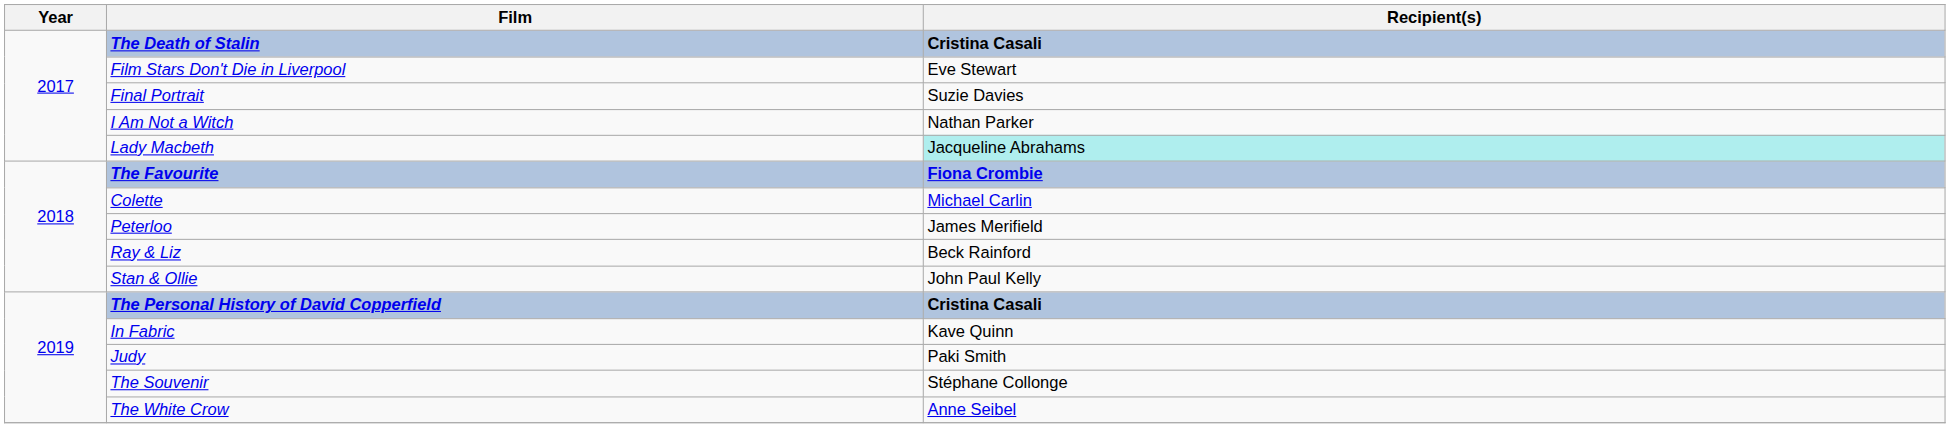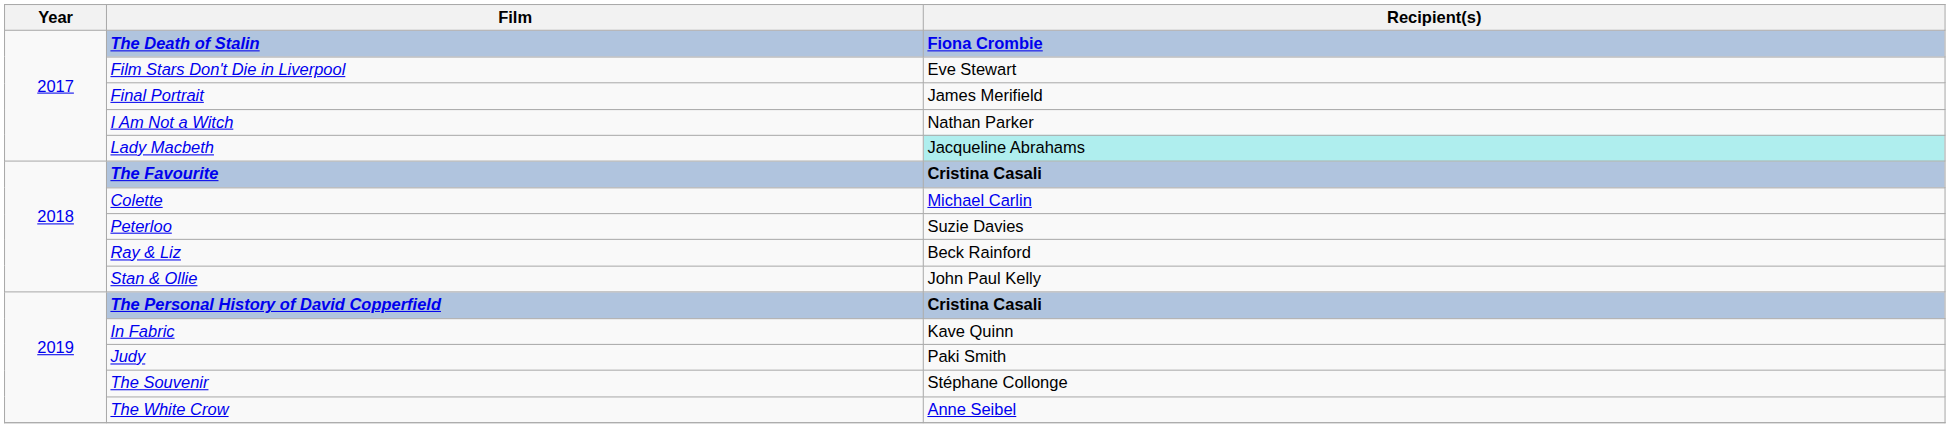 <table class="wikitable" width="95%" cellpadding="5">
 <tr>
 <th width="5%">Year</th>
 <th width="40%">Film</th>
 <th width="50%">Recipient(s)</th>
 </tr>
 <tr>
 <td rowspan="5" style="text-align:center;"><a href='#'>2017</a> <br><br></td>
 <td style="background:#B0C4DE"><strong><em><a href='#'>The Death of Stalin</a></em></strong></td>
-<td style="background:#B0C4DE"><strong>Cristina Casali</strong></td>
+<td style="background:#B0C4DE"><strong><a href='#'>Fiona Crombie</a></strong></td>
 </tr>
 <tr>
 <td><em><a href='#'>Film Stars Don't Die in Liverpool</a></em></td>
 <td>Eve Stewart</td>
 </tr>
 <tr>
 <td><em><a href='#'>Final Portrait</a></em></td>
-<td>Suzie Davies</td>
+<td>James Merifield</td>
 </tr>
 <tr>
 <td><em><a href='#'>I Am Not a Witch</a></em></td>
 <td>Nathan Parker</td>
 </tr>
 <tr>
 <td><em><a href='#'>Lady Macbeth</a></em></td>
 <td style="background: paleturquoise;">Jacqueline Abrahams</td>
 </tr>
 <tr>
 <td rowspan="5" style="text-align:center;"><a href='#'>2018</a> <br><br></td>
 <td style="background:#B0C4DE"><strong><em><a href='#'>The Favourite</a></em></strong></td>
-<td style="background:#B0C4DE"><strong><a href='#'>Fiona Crombie</a></strong></td>
+<td style="background:#B0C4DE"><strong>Cristina Casali</strong></td>
 </tr>
 <tr>
 <td><em><a href='#'>Colette</a></em></td>
 <td><a href='#'>Michael Carlin</a></td>
 </tr>
 <tr>
 <td><em><a href='#'>Peterloo</a></em></td>
-<td>James Merifield</td>
+<td>Suzie Davies</td>
 </tr>
 <tr>
 <td><em><a href='#'>Ray & Liz</a></em></td>
 <td>Beck Rainford</td>
 </tr>
 <tr>
 <td><em><a href='#'>Stan & Ollie</a></em></td>
 <td>John Paul Kelly</td>
 </tr>
 <tr>
 <td rowspan="5" style="text-align:center;"><a href='#'>2019</a> <br><br></td>
 <td style="background:#B0C4DE"><strong><em><a href='#'>The Personal History of David Copperfield</a></em></strong></td>
 <td style="background:#B0C4DE"><strong>Cristina Casali</strong></td>
 </tr>
 <tr>
 <td><em><a href='#'>In Fabric</a></em></td>
 <td>Kave Quinn</td>
 </tr>
 <tr>
 <td><em><a href='#'>Judy</a></em></td>
 <td>Paki Smith</td>
 </tr>
 <tr>
 <td><em><a href='#'>The Souvenir</a></em></td>
 <td>Stéphane Collonge</td>
 </tr>
 <tr>
 <td><em><a href='#'>The White Crow</a></em></td>
 <td><a href='#'>Anne Seibel</a></td>
 </tr>
 <tr>
 </tr>
 </table>
